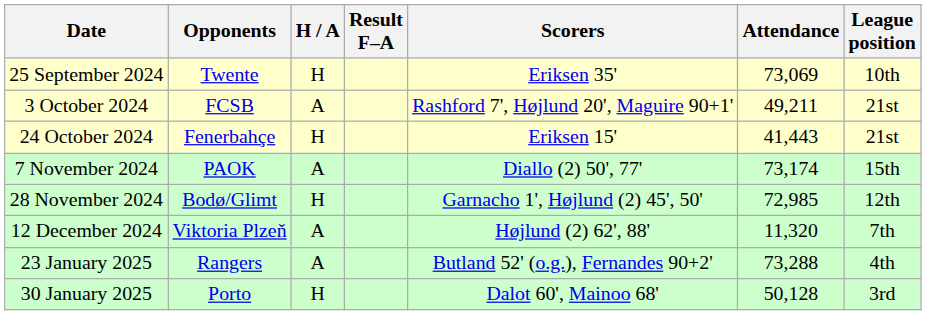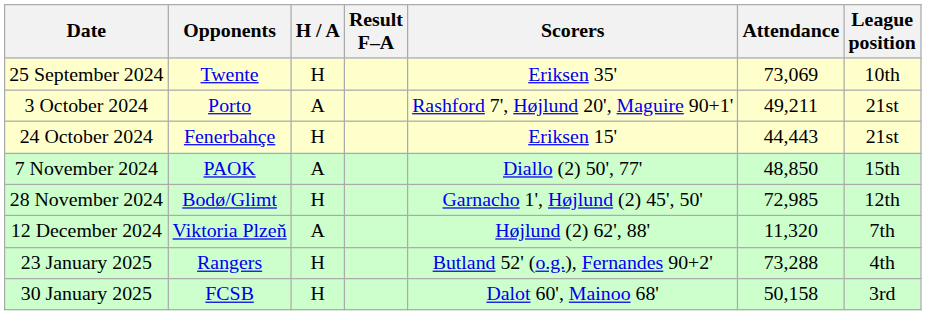 <table class="wikitable" style="text-align:center">
 <tr>
 <th>Date</th>
 <th>Opponents</th>
 <th>H / A</th>
 <th>Result<br>F–A</th>
 <th>Scorers</th>
 <th>Attendance</th>
 <th>League<br>position</th>
 </tr>
 <tr bgcolor="#ffffcc">
 <td>25 September 2024</td>
 <td><a href='#'>Twente</a></td>
 <td>H</td>
 <td></td>
 <td><a href='#'>Eriksen</a> 35'</td>
 <td>73,069</td>
 <td>10th</td>
 </tr>
 <tr bgcolor="#ffffcc">
 <td>3 October 2024</td>
-<td><a href='#'>FCSB</a></td>
+<td><a href='#'>Porto</a></td>
 <td>A</td>
 <td></td>
 <td><a href='#'>Rashford</a> 7', <a href='#'>Højlund</a> 20', <a href='#'>Maguire</a> 90+1'</td>
 <td>49,211</td>
 <td>21st</td>
 </tr>
 <tr bgcolor="#ffffcc">
 <td>24 October 2024</td>
 <td><a href='#'>Fenerbahçe</a></td>
 <td>H</td>
 <td></td>
 <td><a href='#'>Eriksen</a> 15'</td>
-<td>41,443</td>
+<td>44,443</td>
 <td>21st</td>
 </tr>
 <tr bgcolor="#ccffcc">
 <td>7 November 2024</td>
 <td><a href='#'>PAOK</a></td>
 <td>A</td>
 <td></td>
 <td><a href='#'>Diallo</a> (2) 50', 77'</td>
-<td>73,174</td>
+<td>48,850</td>
 <td>15th</td>
 </tr>
 <tr bgcolor="#ccffcc">
 <td>28 November 2024</td>
 <td><a href='#'>Bodø/Glimt</a></td>
 <td>H</td>
 <td></td>
 <td><a href='#'>Garnacho</a> 1', <a href='#'>Højlund</a> (2) 45', 50'</td>
 <td>72,985</td>
 <td>12th</td>
 </tr>
 <tr bgcolor="#ccffcc">
 <td>12 December 2024</td>
 <td><a href='#'>Viktoria Plzeň</a></td>
 <td>A</td>
 <td></td>
 <td><a href='#'>Højlund</a> (2) 62', 88'</td>
 <td>11,320</td>
 <td>7th</td>
 </tr>
 <tr bgcolor="#ccffcc">
 <td>23 January 2025</td>
 <td><a href='#'>Rangers</a></td>
-<td>A</td>
+<td>H</td>
 <td></td>
 <td><a href='#'>Butland</a> 52' (<a href='#'>o.g.</a>), <a href='#'>Fernandes</a> 90+2'</td>
 <td>73,288</td>
 <td>4th</td>
 </tr>
 <tr bgcolor="#ccffcc">
 <td>30 January 2025</td>
-<td><a href='#'>Porto</a></td>
+<td><a href='#'>FCSB</a></td>
 <td>H</td>
 <td></td>
 <td><a href='#'>Dalot</a> 60', <a href='#'>Mainoo</a> 68'</td>
-<td>50,128</td>
+<td>50,158</td>
 <td>3rd</td>
 </tr>
 </table>
